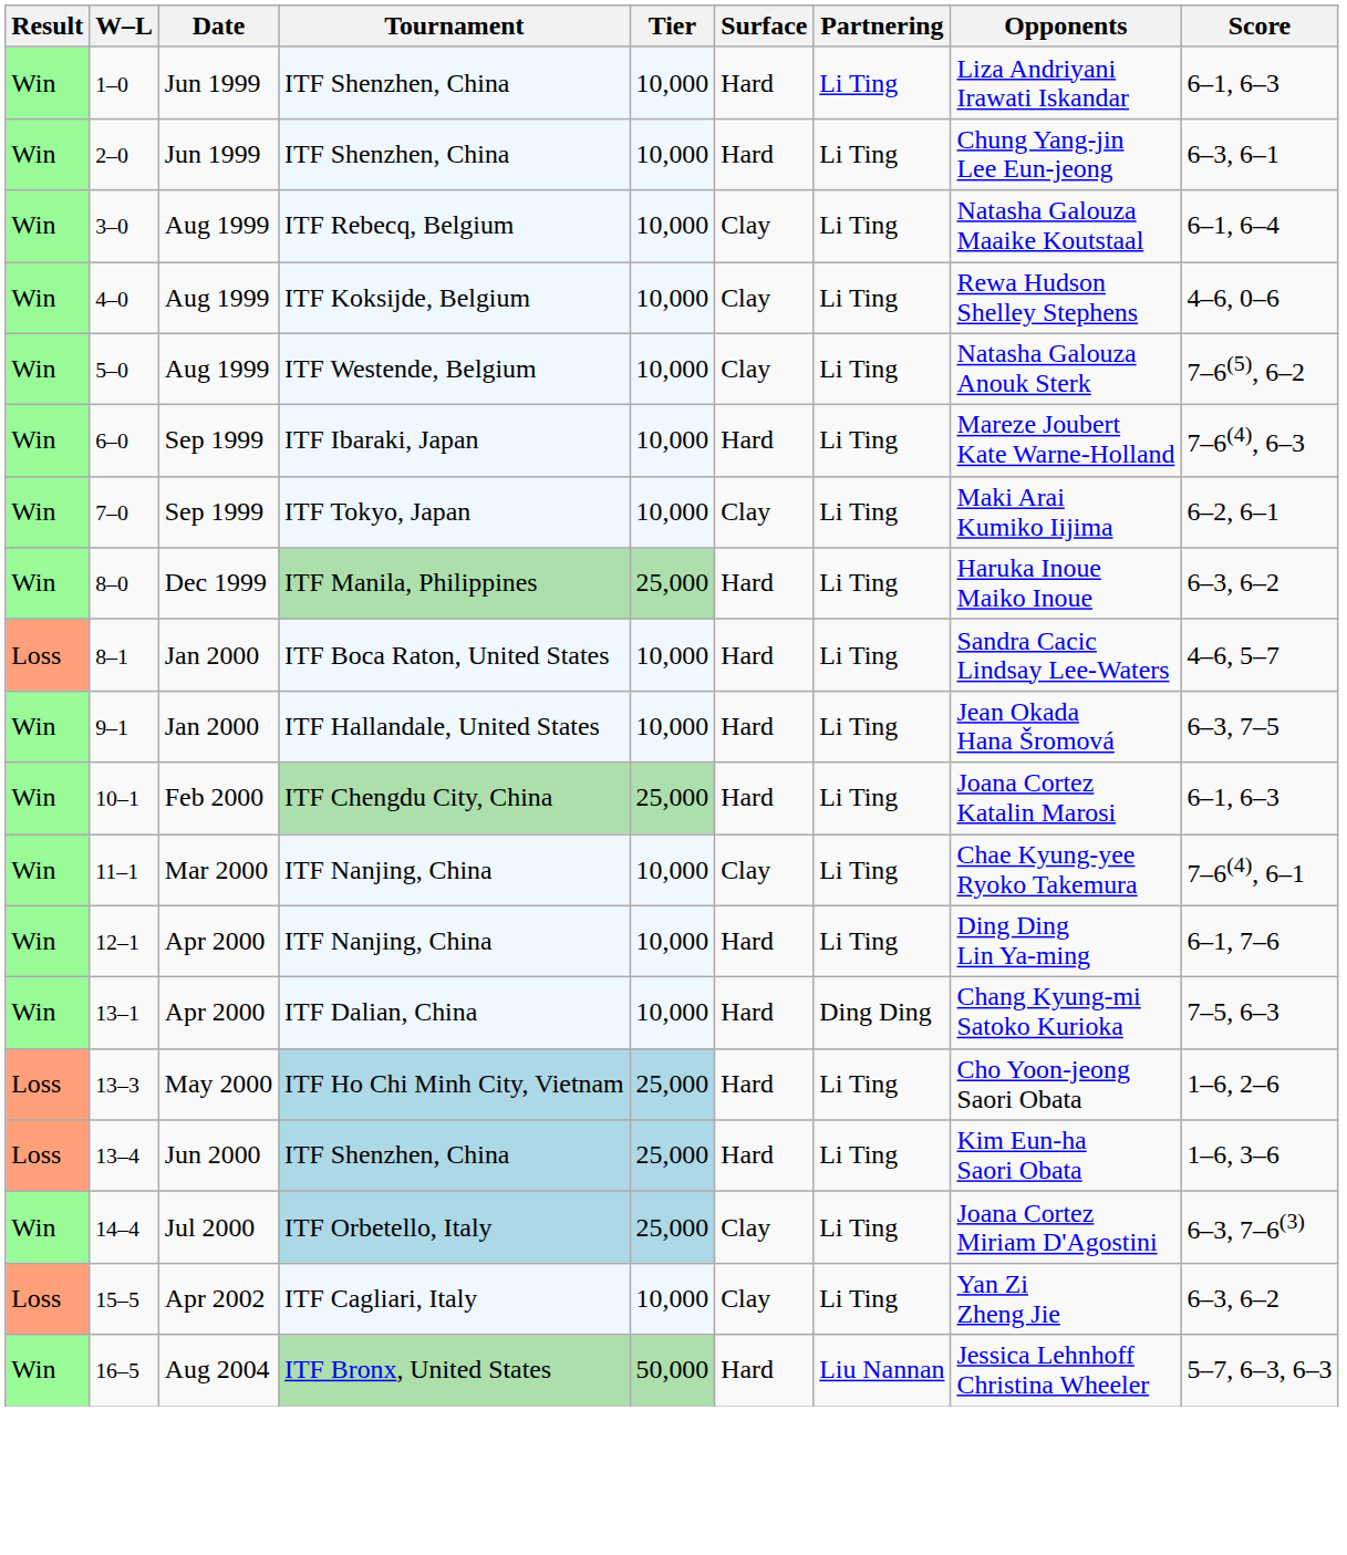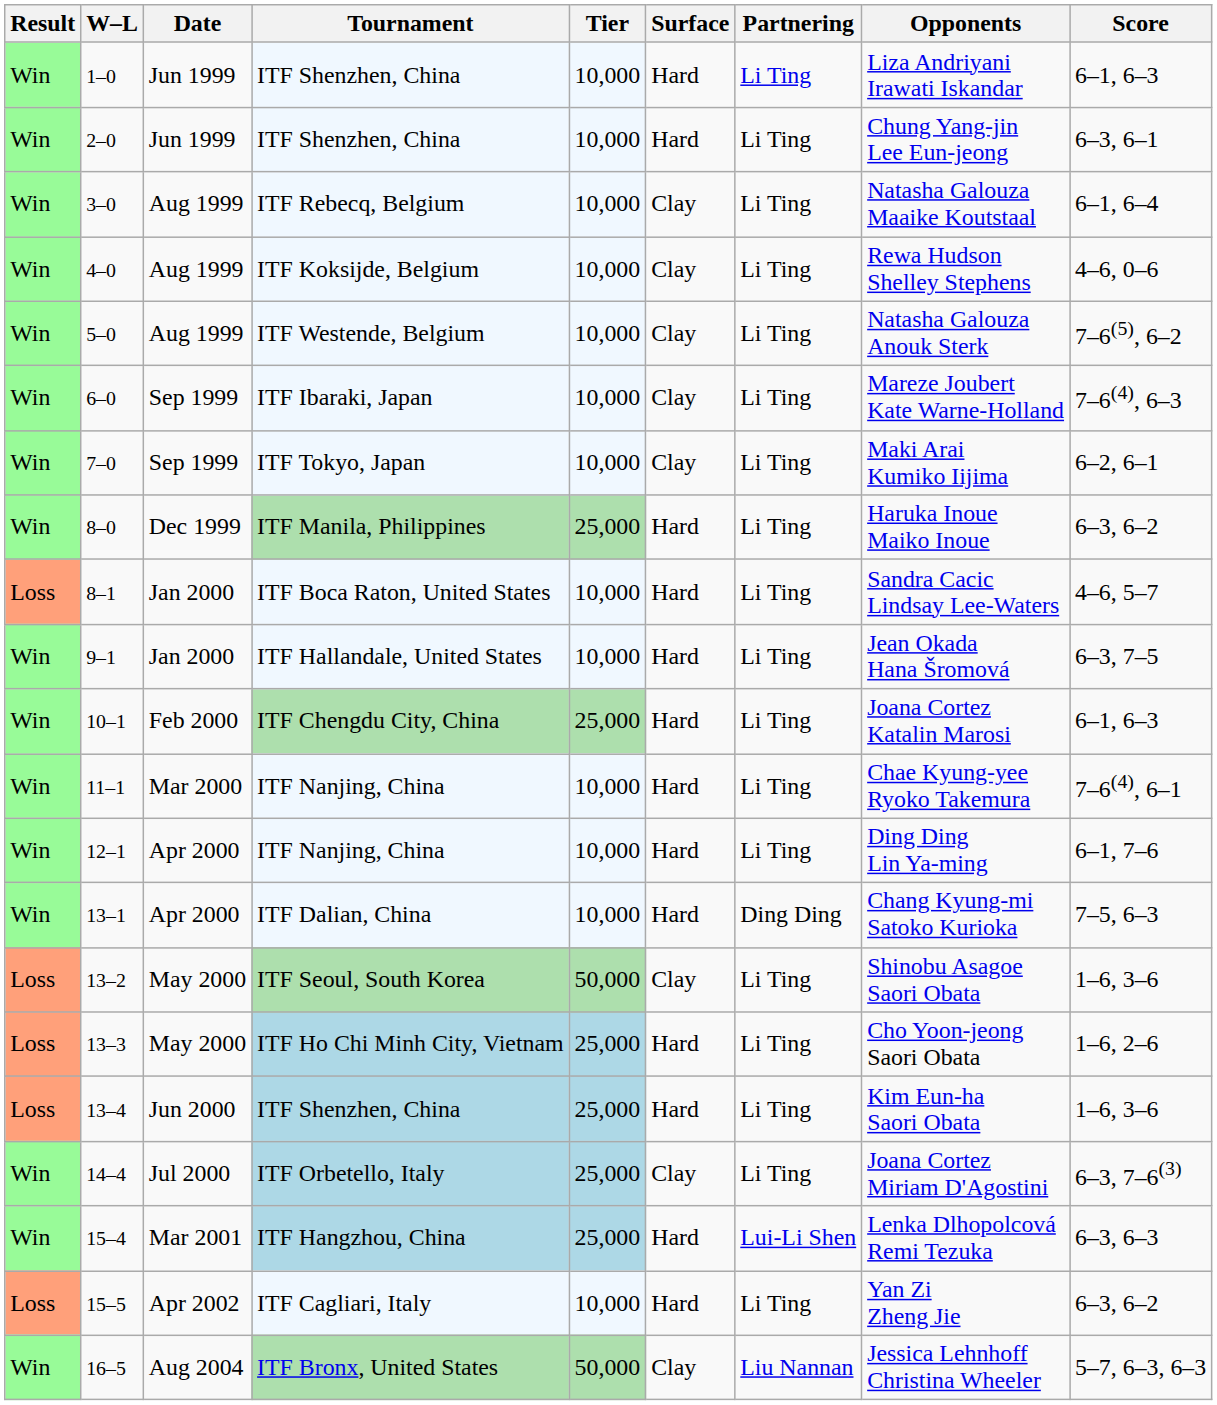 <table class="wikitable sortable">
 <tr>
 <th>Result</th>
 <th class="unsortable">W–L</th>
 <th>Date</th>
 <th>Tournament</th>
 <th>Tier</th>
 <th>Surface</th>
 <th>Partnering</th>
 <th>Opponents</th>
 <th class="unsortable">Score</th>
 </tr>
 <tr>
 <td bgcolor="98FB98">Win</td>
 <td><small>1–0</small></td>
 <td>Jun 1999</td>
 <td style="background:#f0f8ff;">ITF Shenzhen, China</td>
 <td style="background:#f0f8ff;">10,000</td>
 <td>Hard</td>
 <td> <a href='#'>Li Ting</a></td>
 <td> <a href='#'>Liza Andriyani</a> <br>  <a href='#'>Irawati Iskandar</a></td>
 <td>6–1, 6–3</td>
 </tr>
 <tr>
 <td bgcolor="98FB98">Win</td>
 <td><small>2–0</small></td>
 <td>Jun 1999</td>
 <td style="background:#f0f8ff;">ITF Shenzhen, China</td>
 <td style="background:#f0f8ff;">10,000</td>
 <td>Hard</td>
 <td> Li Ting</td>
 <td> <a href='#'>Chung Yang-jin</a> <br>  <a href='#'>Lee Eun-jeong</a></td>
 <td>6–3, 6–1</td>
 </tr>
 <tr>
 <td bgcolor="98FB98">Win</td>
 <td><small>3–0</small></td>
 <td>Aug 1999</td>
 <td style="background:#f0f8ff;">ITF Rebecq, Belgium</td>
 <td style="background:#f0f8ff;">10,000</td>
 <td>Clay</td>
 <td> Li Ting</td>
 <td> <a href='#'>Natasha Galouza</a> <br>  <a href='#'>Maaike Koutstaal</a></td>
 <td>6–1, 6–4</td>
 </tr>
 <tr>
 <td bgcolor="98FB98">Win</td>
 <td><small>4–0</small></td>
 <td>Aug 1999</td>
 <td style="background:#f0f8ff;">ITF Koksijde, Belgium</td>
 <td style="background:#f0f8ff;">10,000</td>
 <td>Clay</td>
 <td> Li Ting</td>
 <td> <a href='#'>Rewa Hudson</a> <br>  <a href='#'>Shelley Stephens</a></td>
 <td>4–6, 0–6</td>
 </tr>
 <tr>
 <td bgcolor="98FB98">Win</td>
 <td><small>5–0</small></td>
 <td>Aug 1999</td>
 <td style="background:#f0f8ff;">ITF Westende, Belgium</td>
 <td style="background:#f0f8ff;">10,000</td>
 <td>Clay</td>
 <td> Li Ting</td>
 <td> <a href='#'>Natasha Galouza</a> <br>  <a href='#'>Anouk Sterk</a></td>
 <td>7–6<sup>(5)</sup>, 6–2</td>
 </tr>
 <tr>
 <td bgcolor="98FB98">Win</td>
 <td><small>6–0</small></td>
 <td>Sep 1999</td>
 <td style="background:#f0f8ff;">ITF Ibaraki, Japan</td>
 <td style="background:#f0f8ff;">10,000</td>
-<td>Hard</td>
+<td>Clay</td>
 <td> Li Ting</td>
 <td> <a href='#'>Mareze Joubert</a> <br>  <a href='#'>Kate Warne-Holland</a></td>
 <td>7–6<sup>(4)</sup>, 6–3</td>
 </tr>
 <tr>
 <td bgcolor="98FB98">Win</td>
 <td><small>7–0</small></td>
 <td>Sep 1999</td>
 <td style="background:#f0f8ff;">ITF Tokyo, Japan</td>
 <td style="background:#f0f8ff;">10,000</td>
 <td>Clay</td>
 <td> Li Ting</td>
 <td> <a href='#'>Maki Arai</a> <br>  <a href='#'>Kumiko Iijima</a></td>
 <td>6–2, 6–1</td>
 </tr>
 <tr>
 <td bgcolor="98FB98">Win</td>
 <td><small>8–0</small></td>
 <td>Dec 1999</td>
 <td bgcolor="#ADDFAD">ITF Manila, Philippines</td>
 <td bgcolor="#ADDFAD">25,000</td>
 <td>Hard</td>
 <td> Li Ting</td>
 <td> <a href='#'>Haruka Inoue</a> <br>  <a href='#'>Maiko Inoue</a></td>
 <td>6–3, 6–2</td>
 </tr>
 <tr>
 <td style="background:#ffa07a;">Loss</td>
 <td><small>8–1</small></td>
 <td>Jan 2000</td>
 <td style="background:#f0f8ff;">ITF Boca Raton, United States</td>
 <td style="background:#f0f8ff;">10,000</td>
 <td>Hard</td>
 <td> Li Ting</td>
 <td> <a href='#'>Sandra Cacic</a> <br>  <a href='#'>Lindsay Lee-Waters</a></td>
 <td>4–6, 5–7</td>
 </tr>
 <tr>
 <td bgcolor="98FB98">Win</td>
 <td><small>9–1</small></td>
 <td>Jan 2000</td>
 <td style="background:#f0f8ff;">ITF Hallandale, United States</td>
 <td style="background:#f0f8ff;">10,000</td>
 <td>Hard</td>
 <td> Li Ting</td>
 <td> <a href='#'>Jean Okada</a> <br>  <a href='#'>Hana Šromová</a></td>
 <td>6–3, 7–5</td>
 </tr>
 <tr>
 <td bgcolor="98FB98">Win</td>
 <td><small>10–1</small></td>
 <td>Feb 2000</td>
 <td bgcolor="#ADDFAD">ITF Chengdu City, China</td>
 <td bgcolor="#ADDFAD">25,000</td>
 <td>Hard</td>
 <td> Li Ting</td>
 <td> <a href='#'>Joana Cortez</a> <br>  <a href='#'>Katalin Marosi</a></td>
 <td>6–1, 6–3</td>
 </tr>
 <tr>
 <td bgcolor="98FB98">Win</td>
 <td><small>11–1</small></td>
 <td>Mar 2000</td>
 <td style="background:#f0f8ff;">ITF Nanjing, China</td>
 <td style="background:#f0f8ff;">10,000</td>
-<td>Clay</td>
+<td>Hard</td>
 <td> Li Ting</td>
 <td> <a href='#'>Chae Kyung-yee</a> <br>  <a href='#'>Ryoko Takemura</a></td>
 <td>7–6<sup>(4)</sup>, 6–1</td>
 </tr>
 <tr>
 <td bgcolor="98FB98">Win</td>
 <td><small>12–1</small></td>
 <td>Apr 2000</td>
 <td style="background:#f0f8ff;">ITF Nanjing, China</td>
 <td style="background:#f0f8ff;">10,000</td>
 <td>Hard</td>
 <td> Li Ting</td>
 <td> <a href='#'>Ding Ding</a> <br>  <a href='#'>Lin Ya-ming</a></td>
 <td>6–1, 7–6</td>
 </tr>
 <tr>
 <td style="background:#98FB98;">Win</td>
 <td><small>13–1</small></td>
 <td>Apr 2000</td>
 <td style="background:#f0f8ff;">ITF Dalian, China</td>
 <td style="background:#f0f8ff;">10,000</td>
 <td>Hard</td>
 <td> Ding Ding</td>
 <td> <a href='#'>Chang Kyung-mi</a> <br>  <a href='#'>Satoko Kurioka</a></td>
 <td>7–5, 6–3</td>
+</tr>
+<tr>
+<td style="background:#ffa07a;">Loss</td>
+<td><small>13–2</small></td>
+<td>May 2000</td>
+<td bgcolor="#ADDFAD">ITF Seoul, South Korea</td>
+<td bgcolor="#ADDFAD">50,000</td>
+<td>Clay</td>
+<td> Li Ting</td>
+<td> <a href='#'>Shinobu Asagoe</a> <br>  <a href='#'>Saori Obata</a></td>
+<td>1–6, 3–6</td>
 </tr>
 <tr>
 <td style="background:#ffa07a;">Loss</td>
 <td><small>13–3</small></td>
 <td>May 2000</td>
 <td style="background:lightblue;">ITF Ho Chi Minh City, Vietnam</td>
 <td style="background:lightblue;">25,000</td>
 <td>Hard</td>
 <td> Li Ting</td>
 <td> <a href='#'>Cho Yoon-jeong</a> <br>  Saori Obata</td>
 <td>1–6, 2–6</td>
 </tr>
 <tr>
 <td style="background:#ffa07a;">Loss</td>
 <td><small>13–4</small></td>
 <td>Jun 2000</td>
 <td style="background:lightblue;">ITF Shenzhen, China</td>
 <td style="background:lightblue;">25,000</td>
 <td>Hard</td>
 <td> Li Ting</td>
 <td> <a href='#'>Kim Eun-ha</a> <br>  <a href='#'>Saori Obata</a></td>
 <td>1–6, 3–6</td>
 </tr>
 <tr>
 <td style="background:#98FB98;">Win</td>
 <td><small>14–4</small></td>
 <td>Jul 2000</td>
 <td style="background:lightblue;">ITF Orbetello, Italy</td>
 <td style="background:lightblue;">25,000</td>
 <td>Clay</td>
 <td> Li Ting</td>
 <td> <a href='#'>Joana Cortez</a> <br>  <a href='#'>Miriam D'Agostini</a></td>
 <td>6–3, 7–6<sup>(3)</sup></td>
 </tr>
 <tr>
+<td style="background:#98FB98;">Win</td>
+<td><small>15–4</small></td>
+<td>Mar 2001</td>
+<td style="background:lightblue;">ITF Hangzhou, China</td>
+<td style="background:lightblue;">25,000</td>
+<td>Hard</td>
+<td> <a href='#'>Lui-Li Shen</a></td>
+<td> <a href='#'>Lenka Dlhopolcová</a> <br>  <a href='#'>Remi Tezuka</a></td>
+<td>6–3, 6–3</td>
+</tr>
+<tr>
 <td style="background:#ffa07a;">Loss</td>
 <td><small>15–5</small></td>
 <td>Apr 2002</td>
 <td style="background:#f0f8ff;">ITF Cagliari, Italy</td>
 <td style="background:#f0f8ff;">10,000</td>
-<td>Clay</td>
+<td>Hard</td>
 <td> Li Ting</td>
 <td> <a href='#'>Yan Zi</a> <br>  <a href='#'>Zheng Jie</a></td>
 <td>6–3, 6–2</td>
 </tr>
 <tr>
 <td style="background:#98FB98;">Win</td>
 <td><small>16–5</small></td>
 <td>Aug 2004</td>
 <td bgcolor="#ADDFAD"><a href='#'>ITF Bronx</a>, United States</td>
 <td bgcolor="#ADDFAD">50,000</td>
-<td>Hard</td>
+<td>Clay</td>
 <td> <a href='#'>Liu Nannan</a></td>
 <td> <a href='#'>Jessica Lehnhoff</a> <br>  <a href='#'>Christina Wheeler</a></td>
 <td>5–7, 6–3, 6–3</td>
 </tr>
 </table>
